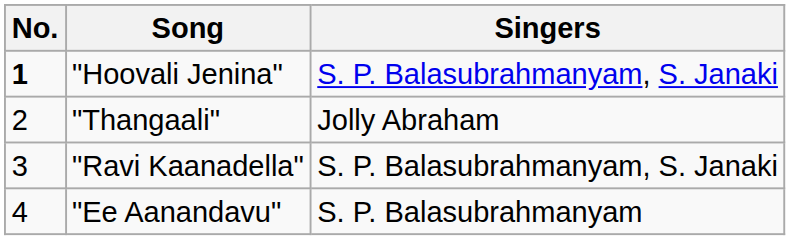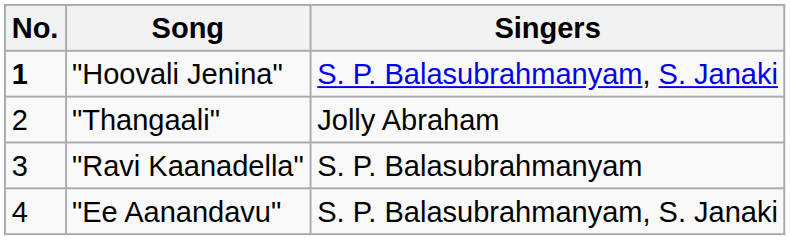 <table class="wikitable" style="font-size:95%;">
 <tr>
 <th>No.</th>
 <th>Song</th>
 <th>Singers</th>
 </tr>
 <tr>
 <td><strong>1</strong></td>
 <td>"Hoovali Jenina"</td>
 <td><a href='#'>S. P. Balasubrahmanyam</a>, <a href='#'>S. Janaki</a></td>
 </tr>
 <tr>
 <td>2</td>
 <td>"Thangaali"</td>
 <td>Jolly Abraham</td>
 </tr>
 <tr>
 <td>3</td>
 <td>"Ravi Kaanadella"</td>
-<td>S. P. Balasubrahmanyam, S. Janaki</td>
+<td>S. P. Balasubrahmanyam</td>
 </tr>
 <tr>
 <td>4</td>
 <td>"Ee Aanandavu"</td>
-<td>S. P. Balasubrahmanyam</td>
+<td>S. P. Balasubrahmanyam, S. Janaki</td>
 </tr>
 </table>
